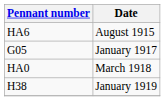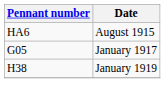 <table class="wikitable" style="text-align:left">
 <tr>
 <th><a href='#'>Pennant number</a></th>
 <th>Date</th>
 </tr>
 <tr>
 <td>HA6</td>
 <td>August 1915</td>
 </tr>
 <tr>
 <td>G05</td>
 <td>January 1917</td>
 </tr>
 <tr>
-<td>HA0</td>
-<td>March 1918</td>
-</tr>
-<tr>
 <td>H38</td>
 <td>January 1919</td>
 </tr>
 <tr>
 </tr>
 </table>
